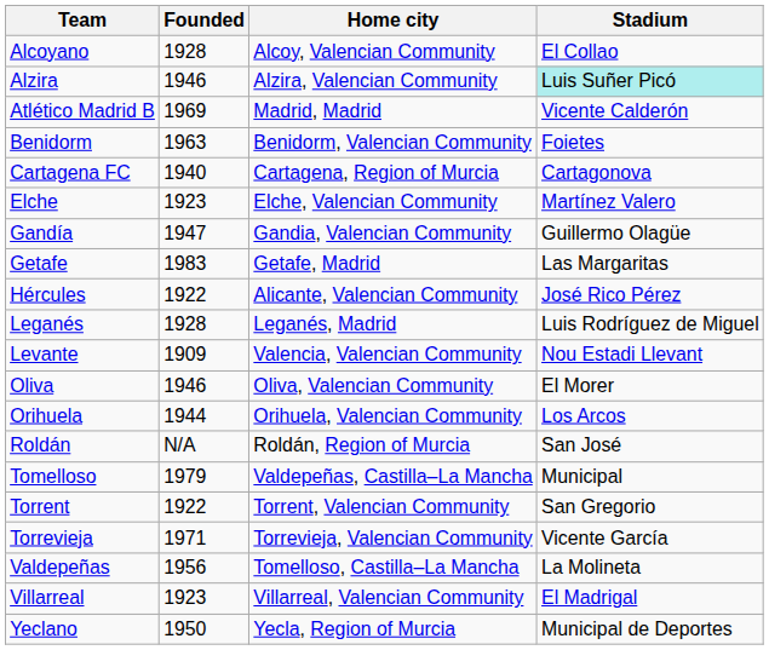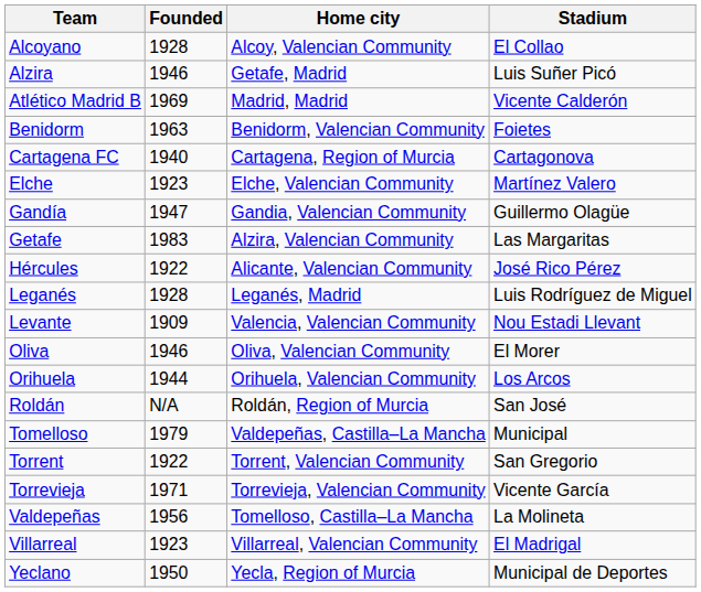 <table class="wikitable sortable">
 <tr>
 <th>Team</th>
 <th>Founded</th>
 <th>Home city</th>
 <th>Stadium</th>
 </tr>
 <tr>
 <td><a href='#'>Alcoyano</a></td>
 <td>1928</td>
 <td><a href='#'>Alcoy</a>, <a href='#'>Valencian Community</a></td>
 <td><a href='#'>El Collao</a></td>
 </tr>
 <tr>
 <td><a href='#'>Alzira</a></td>
 <td>1946</td>
-<td><a href='#'>Alzira</a>, <a href='#'>Valencian Community</a></td>
-<td style="background: paleturquoise;">Luis Suñer Picó</td>
+<td><a href='#'>Getafe</a>, <a href='#'>Madrid</a></td>
+<td>Luis Suñer Picó</td>
 </tr>
 <tr>
 <td><a href='#'>Atlético Madrid B</a></td>
 <td>1969</td>
 <td><a href='#'>Madrid</a>, <a href='#'>Madrid</a></td>
 <td><a href='#'>Vicente Calderón</a></td>
 </tr>
 <tr>
 <td><a href='#'>Benidorm</a></td>
 <td>1963</td>
 <td><a href='#'>Benidorm</a>, <a href='#'>Valencian Community</a></td>
 <td><a href='#'>Foietes</a></td>
 </tr>
 <tr>
 <td><a href='#'>Cartagena FC</a></td>
 <td>1940</td>
 <td><a href='#'>Cartagena</a>, <a href='#'>Region of Murcia</a></td>
 <td><a href='#'>Cartagonova</a></td>
 </tr>
 <tr>
 <td><a href='#'>Elche</a></td>
 <td>1923</td>
 <td><a href='#'>Elche</a>, <a href='#'>Valencian Community</a></td>
 <td><a href='#'>Martínez Valero</a></td>
 </tr>
 <tr>
 <td><a href='#'>Gandía</a></td>
 <td>1947</td>
 <td><a href='#'>Gandia</a>, <a href='#'>Valencian Community</a></td>
 <td>Guillermo Olagüe</td>
 </tr>
 <tr>
 <td><a href='#'>Getafe</a></td>
 <td>1983</td>
-<td><a href='#'>Getafe</a>, <a href='#'>Madrid</a></td>
+<td><a href='#'>Alzira</a>, <a href='#'>Valencian Community</a></td>
 <td>Las Margaritas</td>
 </tr>
 <tr>
 <td><a href='#'>Hércules</a></td>
 <td>1922</td>
 <td><a href='#'>Alicante</a>, <a href='#'>Valencian Community</a></td>
 <td><a href='#'>José Rico Pérez</a></td>
 </tr>
 <tr>
 <td><a href='#'>Leganés</a></td>
 <td>1928</td>
 <td><a href='#'>Leganés</a>, <a href='#'>Madrid</a></td>
 <td>Luis Rodríguez de Miguel</td>
 </tr>
 <tr>
 <td><a href='#'>Levante</a></td>
 <td>1909</td>
 <td><a href='#'>Valencia</a>, <a href='#'>Valencian Community</a></td>
 <td><a href='#'>Nou Estadi Llevant</a></td>
 </tr>
 <tr>
 <td><a href='#'>Oliva</a></td>
 <td>1946</td>
 <td><a href='#'>Oliva</a>, <a href='#'>Valencian Community</a></td>
 <td>El Morer</td>
 </tr>
 <tr>
 <td><a href='#'>Orihuela</a></td>
 <td>1944</td>
 <td><a href='#'>Orihuela</a>, <a href='#'>Valencian Community</a></td>
 <td><a href='#'>Los Arcos</a></td>
 </tr>
 <tr>
 <td><a href='#'>Roldán</a></td>
 <td>N/A</td>
 <td>Roldán, <a href='#'>Region of Murcia</a></td>
 <td>San José</td>
 </tr>
 <tr>
 <td><a href='#'>Tomelloso</a></td>
 <td>1979</td>
 <td><a href='#'>Valdepeñas</a>, <a href='#'>Castilla–La Mancha</a></td>
 <td>Municipal</td>
 </tr>
 <tr>
 <td><a href='#'>Torrent</a></td>
 <td>1922</td>
 <td><a href='#'>Torrent</a>, <a href='#'>Valencian Community</a></td>
 <td>San Gregorio</td>
 </tr>
 <tr>
 <td><a href='#'>Torrevieja</a></td>
 <td>1971</td>
 <td><a href='#'>Torrevieja</a>, <a href='#'>Valencian Community</a></td>
 <td>Vicente García</td>
 </tr>
 <tr>
 <td><a href='#'>Valdepeñas</a></td>
 <td>1956</td>
 <td><a href='#'>Tomelloso</a>, <a href='#'>Castilla–La Mancha</a></td>
 <td>La Molineta</td>
 </tr>
 <tr>
 <td><a href='#'>Villarreal</a></td>
 <td>1923</td>
 <td><a href='#'>Villarreal</a>, <a href='#'>Valencian Community</a></td>
 <td><a href='#'>El Madrigal</a></td>
 </tr>
 <tr>
 <td><a href='#'>Yeclano</a></td>
 <td>1950</td>
 <td><a href='#'>Yecla</a>, <a href='#'>Region of Murcia</a></td>
 <td>Municipal de Deportes</td>
 </tr>
 </table>
